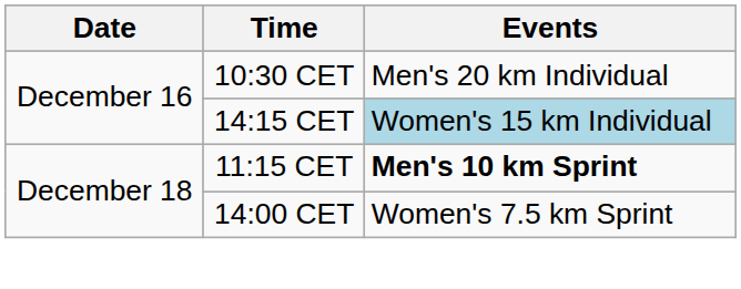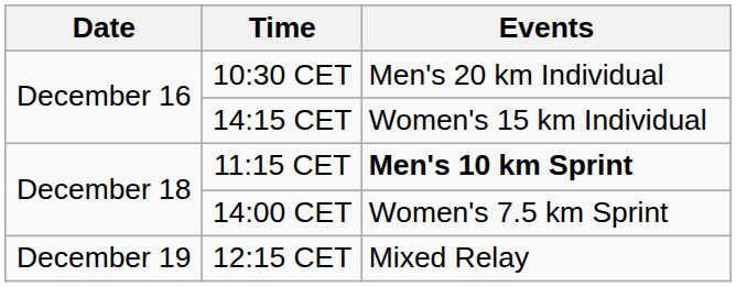 <table class="wikitable" style="text-align: center" width="400">
 <tr>
 <th>Date</th>
 <th>Time</th>
 <th>Events</th>
 </tr>
 <tr>
 <td rowspan=2>December 16</td>
 <td>10:30 CET</td>
 <td style="text-align: left">Men's 20 km Individual</td>
 </tr>
 <tr>
 <td>14:15 CET</td>
-<td style="background: lightblue; text-align: left">Women's 15 km Individual</td>
+<td style="text-align: left">Women's 15 km Individual</td>
 </tr>
 <tr>
 <td rowspan=2>December 18</td>
 <td>11:15 CET</td>
 <td style="text-align: left"><strong>Men's 10 km Sprint</strong></td>
 </tr>
 <tr>
 <td>14:00 CET</td>
 <td style="text-align: left">Women's 7.5 km Sprint</td>
 </tr>
+<tr>
+<td>December 19</td>
+<td>12:15 CET</td>
+<td style="text-align: left">Mixed Relay</td>
+</tr>
 </table>
